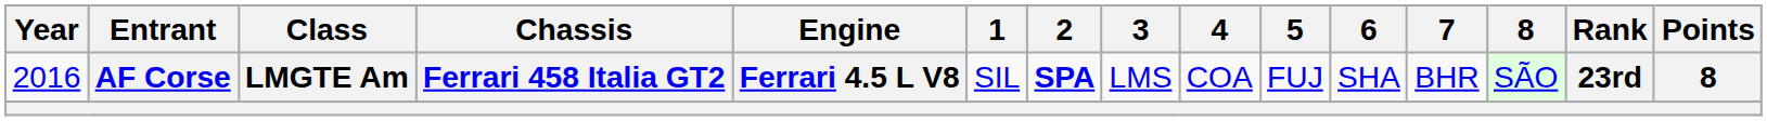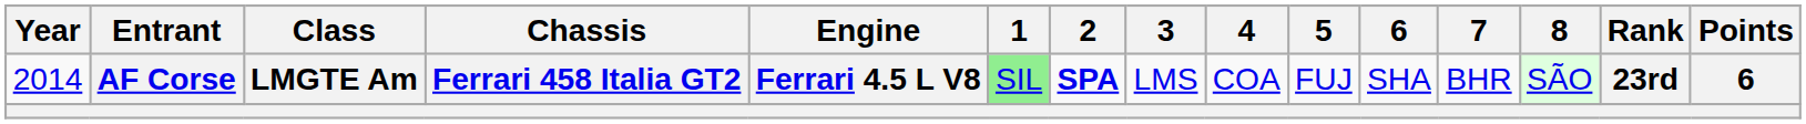 <table class="wikitable" style="text-align:center; font-size:85%">
 <tr>
 <th>Year</th>
 <th>Entrant</th>
 <th>Class</th>
 <th>Chassis</th>
 <th>Engine</th>
 <th>1</th>
 <th>2</th>
 <th>3</th>
 <th>4</th>
 <th>5</th>
 <th>6</th>
 <th>7</th>
 <th>8</th>
 <th>Rank</th>
 <th>Points</th>
 </tr>
 <tr>
-<td><a href='#'>2016</a></td>
+<td><a href='#'>2014</a></td>
 <th nowrap><a href='#'>AF Corse</a></th>
 <th nowrap>LMGTE Am</th>
 <th nowrap><a href='#'>Ferrari 458 Italia GT2</a></th>
 <th nowrap><a href='#'>Ferrari</a> 4.5 L V8</th>
-<td><a href='#'>SIL</a></td>
+<td style="background: lightgreen;"><a href='#'>SIL</a></td>
 <td><strong><a href='#'>SPA</a></strong></td>
 <td><a href='#'>LMS</a></td>
 <td><a href='#'>COA</a></td>
 <td><a href='#'>FUJ</a></td>
 <td><a href='#'>SHA</a></td>
 <td><a href='#'>BHR</a></td>
 <td style="background:#DFFFDF;"><a href='#'>SÃO</a><br></td>
 <th>23rd</th>
-<th>8</th>
+<th>6</th>
 </tr>
 <tr>
 <th colspan="15"></th>
 </tr>
 </table>
